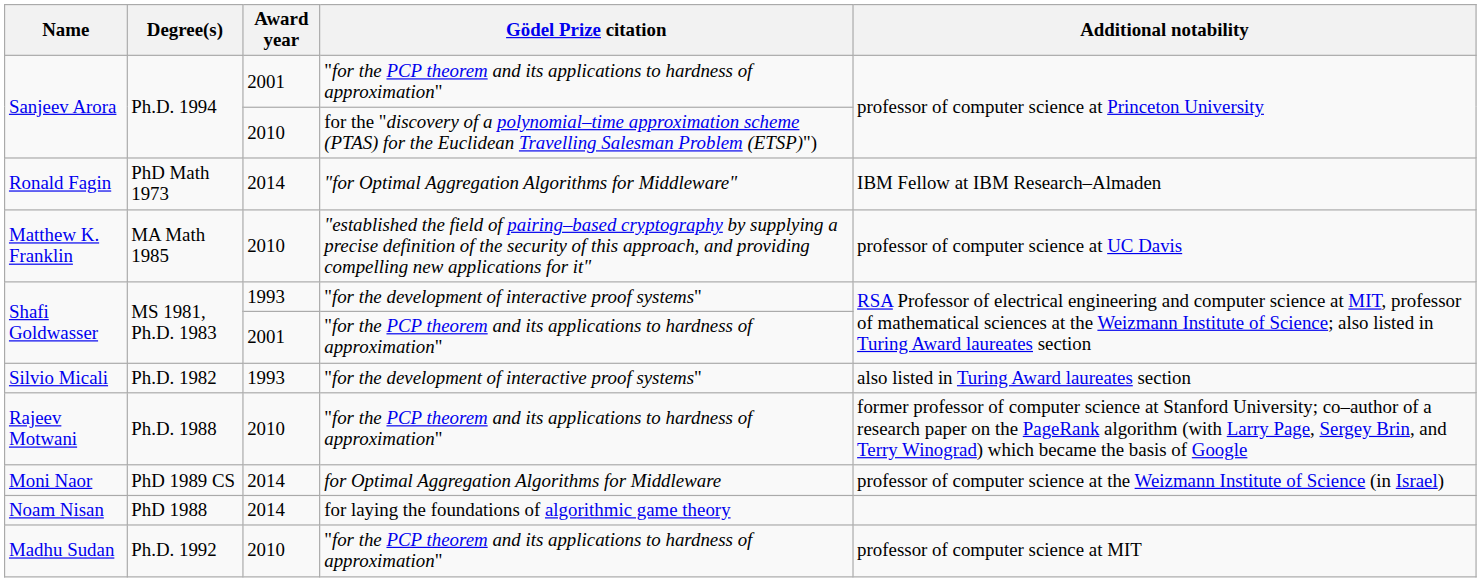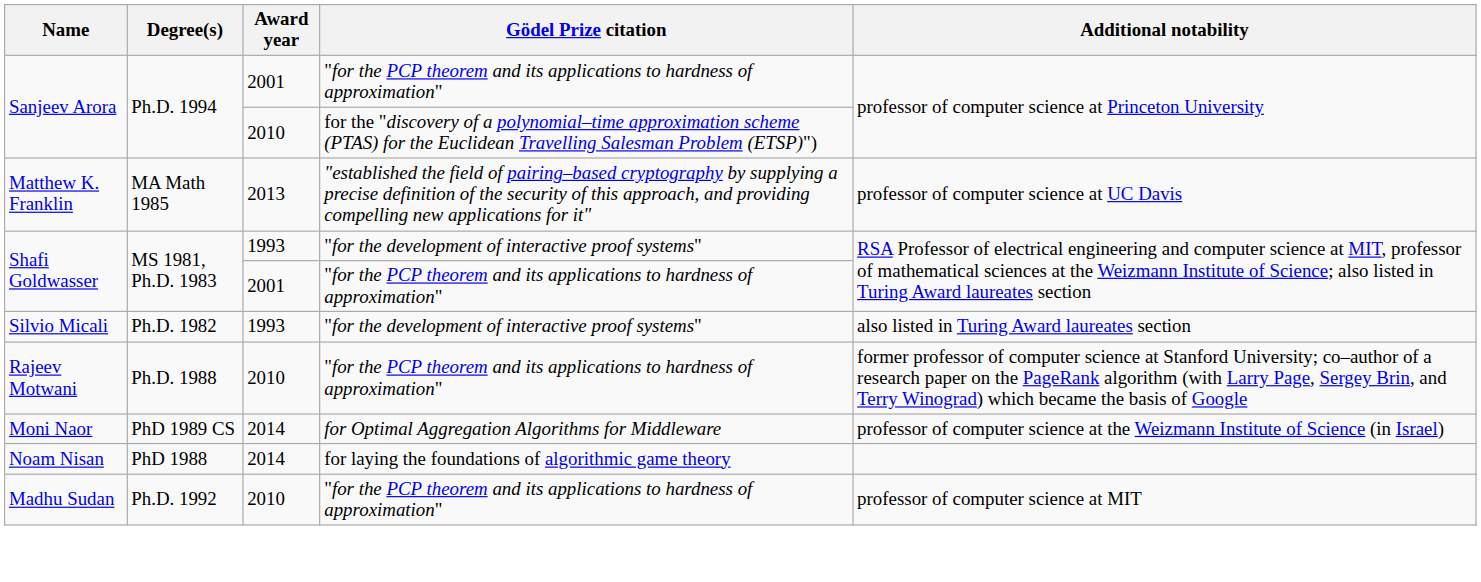 <table class = "wikitable sortable">
 <tr>
 <th scope = "col">Name</th>
 <th scope = "col">Degree(s)</th>
 <th scope = "col">Award year</th>
 <th scope = "col"><a href='#'>Gödel Prize</a> citation</th>
 <th scope = "col" class="unsortable">Additional notability</th>
 </tr>
 <tr>
 <td rowspan="2" data-sort-value="Arora, Sanjeev"><a href='#'>Sanjeev Arora</a></td>
 <td rowspan="2" data-sort-value="phd 1994">Ph.D. 1994</td>
 <td>2001</td>
 <td>"<em>for the <a href='#'>PCP theorem</a> and its applications to hardness of approximation</em>"</td>
 <td rowspan="2">professor of computer science at <a href='#'>Princeton University</a></td>
 </tr>
 <tr>
 <td>2010</td>
 <td>for the "<em>discovery of a <a href='#'>polynomial–time approximation scheme</a> (PTAS) for the Euclidean <a href='#'>Travelling Salesman Problem</a> (ETSP)</em>")</td>
 </tr>
 <tr>
-<td data-sort-value="Fagin. Ronald"><a href='#'>Ronald Fagin</a></td>
-<td data-sort-value="phd 1973">PhD Math 1973</td>
-<td>2014</td>
-<td><em>"for Optimal Aggregation Algorithms for Middleware"</em></td>
-<td>IBM Fellow at IBM Research–Almaden</td>
-</tr>
-<tr>
 <td data-sort-value="Franklin, Matthew"><a href='#'>Matthew K. Franklin</a></td>
 <td data-sort-value="m 1985 a">MA Math 1985</td>
-<td>2010</td>
+<td>2013</td>
 <td><em>"established the field of <a href='#'>pairing–based cryptography</a> by supplying a precise definition of the security of this approach, and providing compelling new applications for it"</em></td>
 <td>professor of computer science at <a href='#'>UC Davis</a></td>
 </tr>
 <tr>
 <td rowspan="2" data-sort-value="Goldwasser, Shafi"><a href='#'>Shafi Goldwasser</a></td>
 <td rowspan="2" data-sort-value="m 1981 s">MS 1981, Ph.D. 1983</td>
 <td>1993</td>
 <td>"<em>for the development of interactive proof systems</em>"</td>
 <td rowspan="2"><a href='#'>RSA</a> Professor of electrical engineering and computer science at <a href='#'>MIT</a>, professor of mathematical sciences at the <a href='#'>Weizmann Institute of Science</a>; also listed in <a href='#'>Turing Award laureates</a> section</td>
 </tr>
 <tr>
 <td>2001</td>
 <td>"<em>for the <a href='#'>PCP theorem</a> and its applications to hardness of approximation</em>"</td>
 </tr>
 <tr>
 <td data-sort-value="Micali, Silvio"><a href='#'>Silvio Micali</a></td>
 <td data-sort-value="phd 1982">Ph.D. 1982</td>
 <td>1993</td>
 <td>"<em>for the development of interactive proof systems</em>"</td>
 <td>also listed in <a href='#'>Turing Award laureates</a> section</td>
 </tr>
 <tr>
 <td data-sort-value="Motwani, Rajeev"><a href='#'>Rajeev Motwani</a></td>
 <td data-sort-value="phd 1988">Ph.D. 1988</td>
 <td>2010</td>
 <td>"<em>for the <a href='#'>PCP theorem</a> and its applications to hardness of approximation</em>"</td>
 <td>former professor of computer science at Stanford University; co–author of a research paper on the <a href='#'>PageRank</a> algorithm (with <a href='#'>Larry Page</a>, <a href='#'>Sergey Brin</a>, and <a href='#'>Terry Winograd</a>) which became the basis of <a href='#'>Google</a></td>
 </tr>
 <tr>
 <td data-sort-value="Naor, Moni"><a href='#'>Moni Naor</a></td>
 <td data-sort-value="phd 1989">PhD 1989 CS</td>
 <td>2014</td>
 <td><em>for Optimal Aggregation Algorithms for Middleware</em></td>
 <td>professor of computer science at the <a href='#'>Weizmann Institute of Science</a> (in <a href='#'>Israel</a>)</td>
 </tr>
 <tr>
 <td data-sort-value="Nisan, Noam"><a href='#'>Noam Nisan</a></td>
 <td data-sort-value="phd 1988">PhD 1988</td>
 <td>2014</td>
 <td>for laying the foundations of <a href='#'>algorithmic game theory</a></td>
 <td></td>
 </tr>
 <tr>
 <td data-sort-value="Sudan, Madhu"><a href='#'>Madhu Sudan</a></td>
 <td data-sort-value="phd 1992">Ph.D. 1992</td>
 <td>2010</td>
 <td>"<em>for the <a href='#'>PCP theorem</a> and its applications to hardness of approximation</em>"</td>
 <td>professor of computer science at MIT</td>
 </tr>
 </table>
